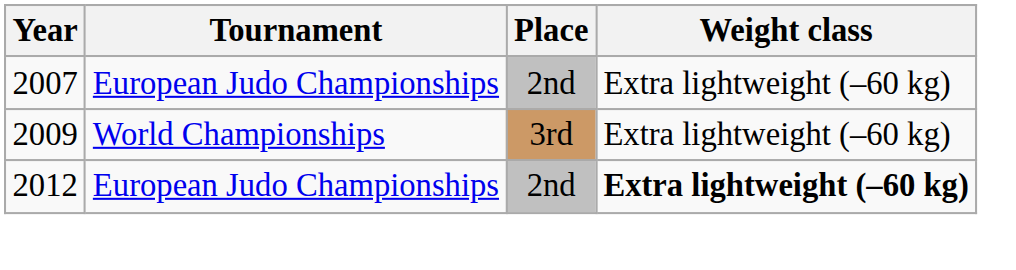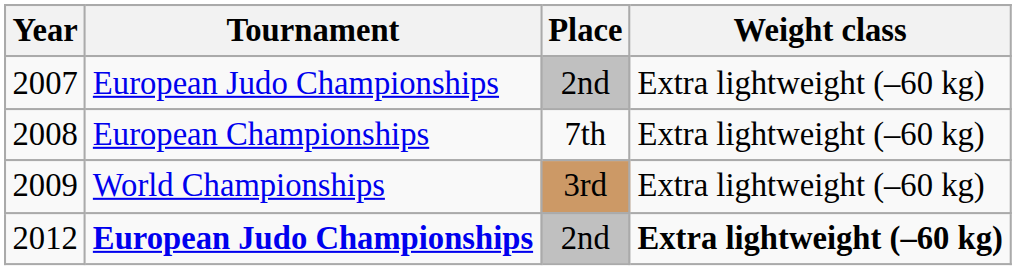 <table class=wikitable>
 <tr>
 <th>Year</th>
 <th>Tournament</th>
 <th>Place</th>
 <th>Weight class</th>
 </tr>
 <tr>
 <td>2007</td>
 <td><a href='#'>European Judo Championships</a></td>
 <td bgcolor="silver" align="center">2nd</td>
 <td>Extra lightweight (–60 kg)</td>
 </tr>
 <tr>
+<td>2008</td>
+<td><a href='#'>European Championships</a></td>
+<td align="center">7th</td>
+<td>Extra lightweight (–60 kg)</td>
+</tr>
+<tr>
 <td>2009</td>
 <td><a href='#'>World Championships</a></td>
 <td bgcolor="CC9966" align="center">3rd</td>
 <td>Extra lightweight (–60 kg)</td>
 </tr>
 <tr>
 <td>2012</td>
-<td><a href='#'>European Judo Championships</a></td>
+<td><strong><a href='#'>European Judo Championships</a></strong></td>
 <td bgcolor="silver" align="center">2nd</td>
 <td><strong>Extra lightweight (–60 kg)</strong></td>
 </tr>
 </table>
